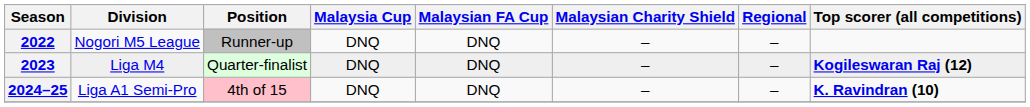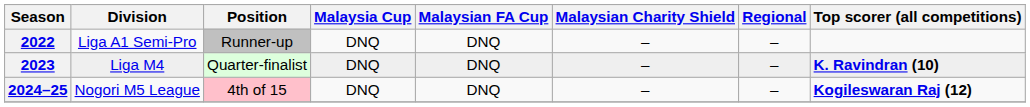 <table class="wikitable" style="font-size:89%;">
 <tr>
 <th>Season</th>
 <th>Division</th>
 <th>Position</th>
 <th><a href='#'>Malaysia Cup</a></th>
 <th><a href='#'>Malaysian FA Cup</a></th>
 <th><a href='#'>Malaysian Charity Shield</a></th>
 <th><a href='#'>Regional</a></th>
 <th>Top scorer (all competitions)</th>
 </tr>
 <tr>
 <th style="text-align:center;"><a href='#'>2022</a></th>
-<td style="text-align:center;"><a href='#'>Nogori M5 League</a></td>
+<td style="text-align:center;"><a href='#'>Liga A1 Semi-Pro</a></td>
 <td bgcolor=silver style="text-align:center;">Runner-up</td>
 <td style="text-align:center;">DNQ</td>
 <td style="text-align:center;">DNQ</td>
 <td style="text-align:center;">–</td>
 <td style="text-align:center;">–</td>
 <td></td>
 </tr>
 <tr style="background:#efefef;">
 <th style="text-align:center;"><a href='#'>2023</a></th>
 <td style="text-align:center;"><a href='#'>Liga M4</a></td>
 <td bgcolor="#DDFFDD" style="text-align:center;">Quarter-finalist</td>
 <td style="text-align:center;">DNQ</td>
 <td style="text-align:center;">DNQ</td>
 <td style="text-align:center;">–</td>
 <td style="text-align:center;">–</td>
-<td><strong> <a href='#'>Kogileswaran Raj</a> (12)</strong></td>
+<td><strong> <a href='#'>K. Ravindran</a> (10)</strong></td>
 </tr>
 <tr>
 <th style="text-align:center;"><a href='#'>2024–25</a></th>
-<td style="text-align:center;"><a href='#'>Liga A1 Semi-Pro</a></td>
+<td style="text-align:center;"><a href='#'>Nogori M5 League</a></td>
 <td style="background: pink; text-align:center;">4th of 15</td>
 <td style="text-align:center;">DNQ</td>
 <td style="text-align:center;">DNQ</td>
 <td style="text-align:center;">–</td>
 <td style="text-align:center;">–</td>
-<td><strong> <a href='#'>K. Ravindran</a> (10)</strong></td>
+<td><strong> <a href='#'>Kogileswaran Raj</a> (12)</strong></td>
 </tr>
 <tr>
 </tr>
 </table>
